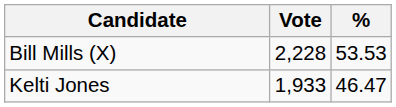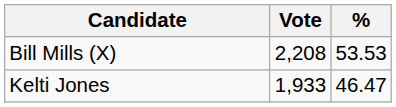 <table class="wikitable">
 <tr>
 <th bgcolor="#DDDDFF" width="200px">Candidate</th>
 <th bgcolor="#DDDDFF">Vote</th>
 <th bgcolor="#DDDDFF">%</th>
 </tr>
 <tr>
 <td>Bill Mills (X)</td>
-<td>2,228</td>
+<td>2,208</td>
 <td>53.53</td>
 </tr>
 <tr>
 <td>Kelti Jones</td>
 <td>1,933</td>
 <td>46.47</td>
 </tr>
 </table>
